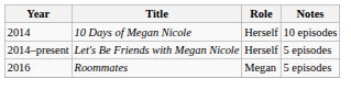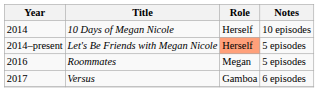 <table class="wikitable sortable">
 <tr>
 <th>Year</th>
 <th>Title</th>
 <th>Role</th>
 <th class="unsortable">Notes</th>
 </tr>
 <tr>
 <td>2014</td>
 <td><em>10 Days of Megan Nicole</em></td>
 <td>Herself</td>
 <td>10 episodes</td>
 </tr>
 <tr>
 <td>2014–present</td>
 <td><em>Let's Be Friends with Megan Nicole</em></td>
-<td>Herself</td>
+<td style="background: lightsalmon;">Herself</td>
 <td>5 episodes</td>
 </tr>
 <tr>
 <td>2016</td>
 <td><em>Roommates</em></td>
 <td>Megan</td>
 <td>5 episodes</td>
 </tr>
 <tr>
+<td>2017</td>
+<td><em>Versus</em></td>
+<td>Gamboa</td>
+<td>6 episodes</td>
+</tr>
+<tr>
 </tr>
 </table>
